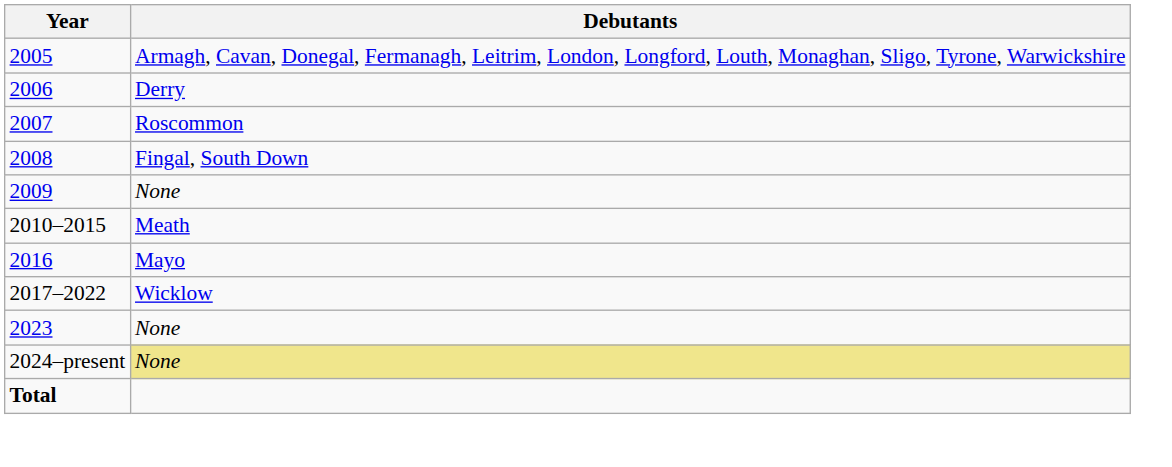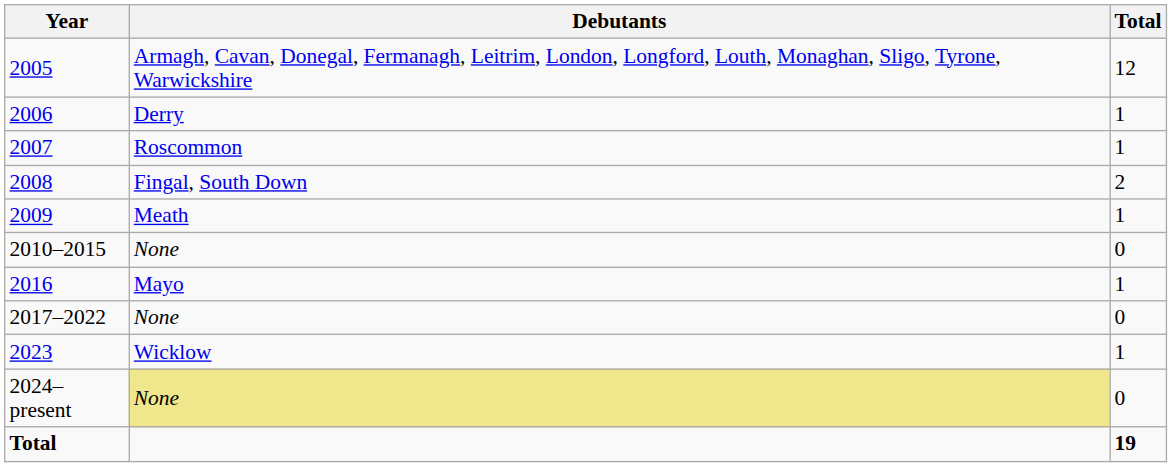 <table class="wikitable">
 <tr>
 <th>Year</th>
 <th>Debutants</th>
+<th>Total</th>
 </tr>
 <tr>
 <td><a href='#'>2005</a></td>
 <td> <a href='#'>Armagh</a>,  <a href='#'>Cavan</a>,  <a href='#'>Donegal</a>,  <a href='#'>Fermanagh</a>,  <a href='#'>Leitrim</a>,  <a href='#'>London</a>,  <a href='#'>Longford</a>,  <a href='#'>Louth</a>,  <a href='#'>Monaghan</a>,  <a href='#'>Sligo</a>,  <a href='#'>Tyrone</a>,  <a href='#'>Warwickshire</a></td>
+<td>12</td>
 </tr>
 <tr>
 <td><a href='#'>2006</a></td>
 <td> <a href='#'>Derry</a></td>
+<td>1</td>
 </tr>
 <tr>
 <td><a href='#'>2007</a></td>
 <td> <a href='#'>Roscommon</a></td>
+<td>1</td>
 </tr>
 <tr>
 <td><a href='#'>2008</a></td>
 <td> <a href='#'>Fingal</a>,  <a href='#'>South Down</a></td>
+<td>2</td>
 </tr>
 <tr>
 <td><a href='#'>2009</a></td>
-<td><em>None</em></td>
+<td> <a href='#'>Meath</a></td>
+<td>1</td>
 </tr>
 <tr>
 <td>2010–2015</td>
-<td> <a href='#'>Meath</a></td>
+<td><em>None</em></td>
+<td>0</td>
 </tr>
 <tr>
 <td><a href='#'>2016</a></td>
 <td> <a href='#'>Mayo</a></td>
+<td>1</td>
 </tr>
 <tr>
 <td>2017–2022</td>
-<td> <a href='#'>Wicklow</a></td>
+<td><em>None</em></td>
+<td>0</td>
 </tr>
 <tr>
 <td><a href='#'>2023</a></td>
-<td><em>None</em></td>
+<td> <a href='#'>Wicklow</a></td>
+<td>1</td>
 </tr>
 <tr>
 <td>2024–present</td>
 <td style="background: khaki;"><em>None</em></td>
+<td>0</td>
 </tr>
 <tr>
 <td><strong>Total</strong></td>
 <td></td>
+<td><strong>19</strong></td>
 </tr>
 </table>
